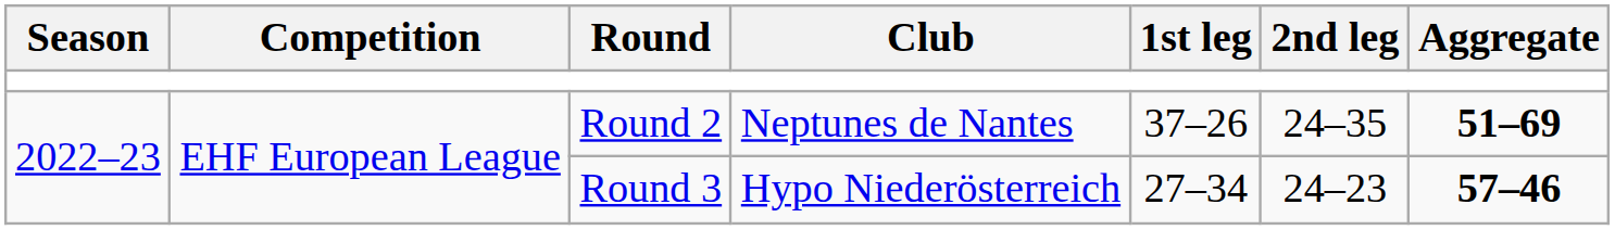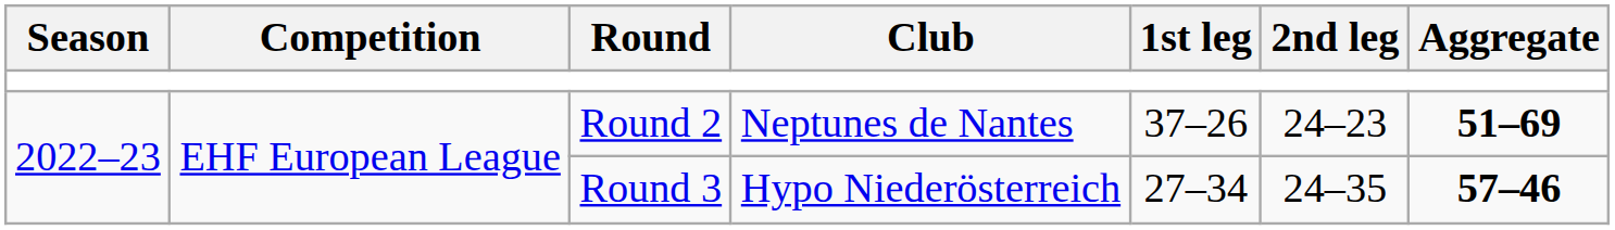 <table class="wikitable">
 <tr>
 <th>Season</th>
 <th>Competition</th>
 <th>Round</th>
 <th>Club</th>
 <th>1st leg</th>
 <th>2nd leg</th>
 <th>Aggregate</th>
 </tr>
 <tr>
 <td colspan="7" bgcolor=white></td>
 </tr>
 <tr>
 <td rowspan="2"><a href='#'>2022–23</a></td>
 <td rowspan="2"><a href='#'>EHF European League</a></td>
 <td style="text-align:center;"><a href='#'>Round 2</a></td>
 <td> <a href='#'>Neptunes de Nantes</a></td>
 <td style="text-align:center;">37–26</td>
-<td style="text-align:center;">24–35</td>
+<td style="text-align:center;">24–23</td>
 <td style="text-align:center;"><strong>51–69</strong></td>
 </tr>
 <tr>
 <td style="text-align:center;"><a href='#'>Round 3</a></td>
 <td> <a href='#'>Hypo Niederösterreich</a></td>
 <td style="text-align:center;">27–34</td>
-<td style="text-align:center;">24–23</td>
+<td style="text-align:center;">24–35</td>
 <td style="text-align:center;"><strong>57–46</strong></td>
 </tr>
 </table>
